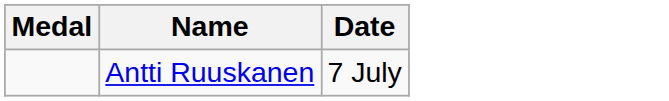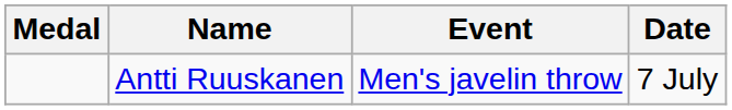 <table class="wikitable" style="font-size:100%">
 <tr>
 <th>Medal</th>
 <th>Name</th>
+<th>Event</th>
 <th>Date</th>
 </tr>
 <tr>
 <td></td>
 <td><a href='#'>Antti Ruuskanen</a></td>
+<td><a href='#'>Men's javelin throw</a></td>
 <td>7 July</td>
 </tr>
 </table>
